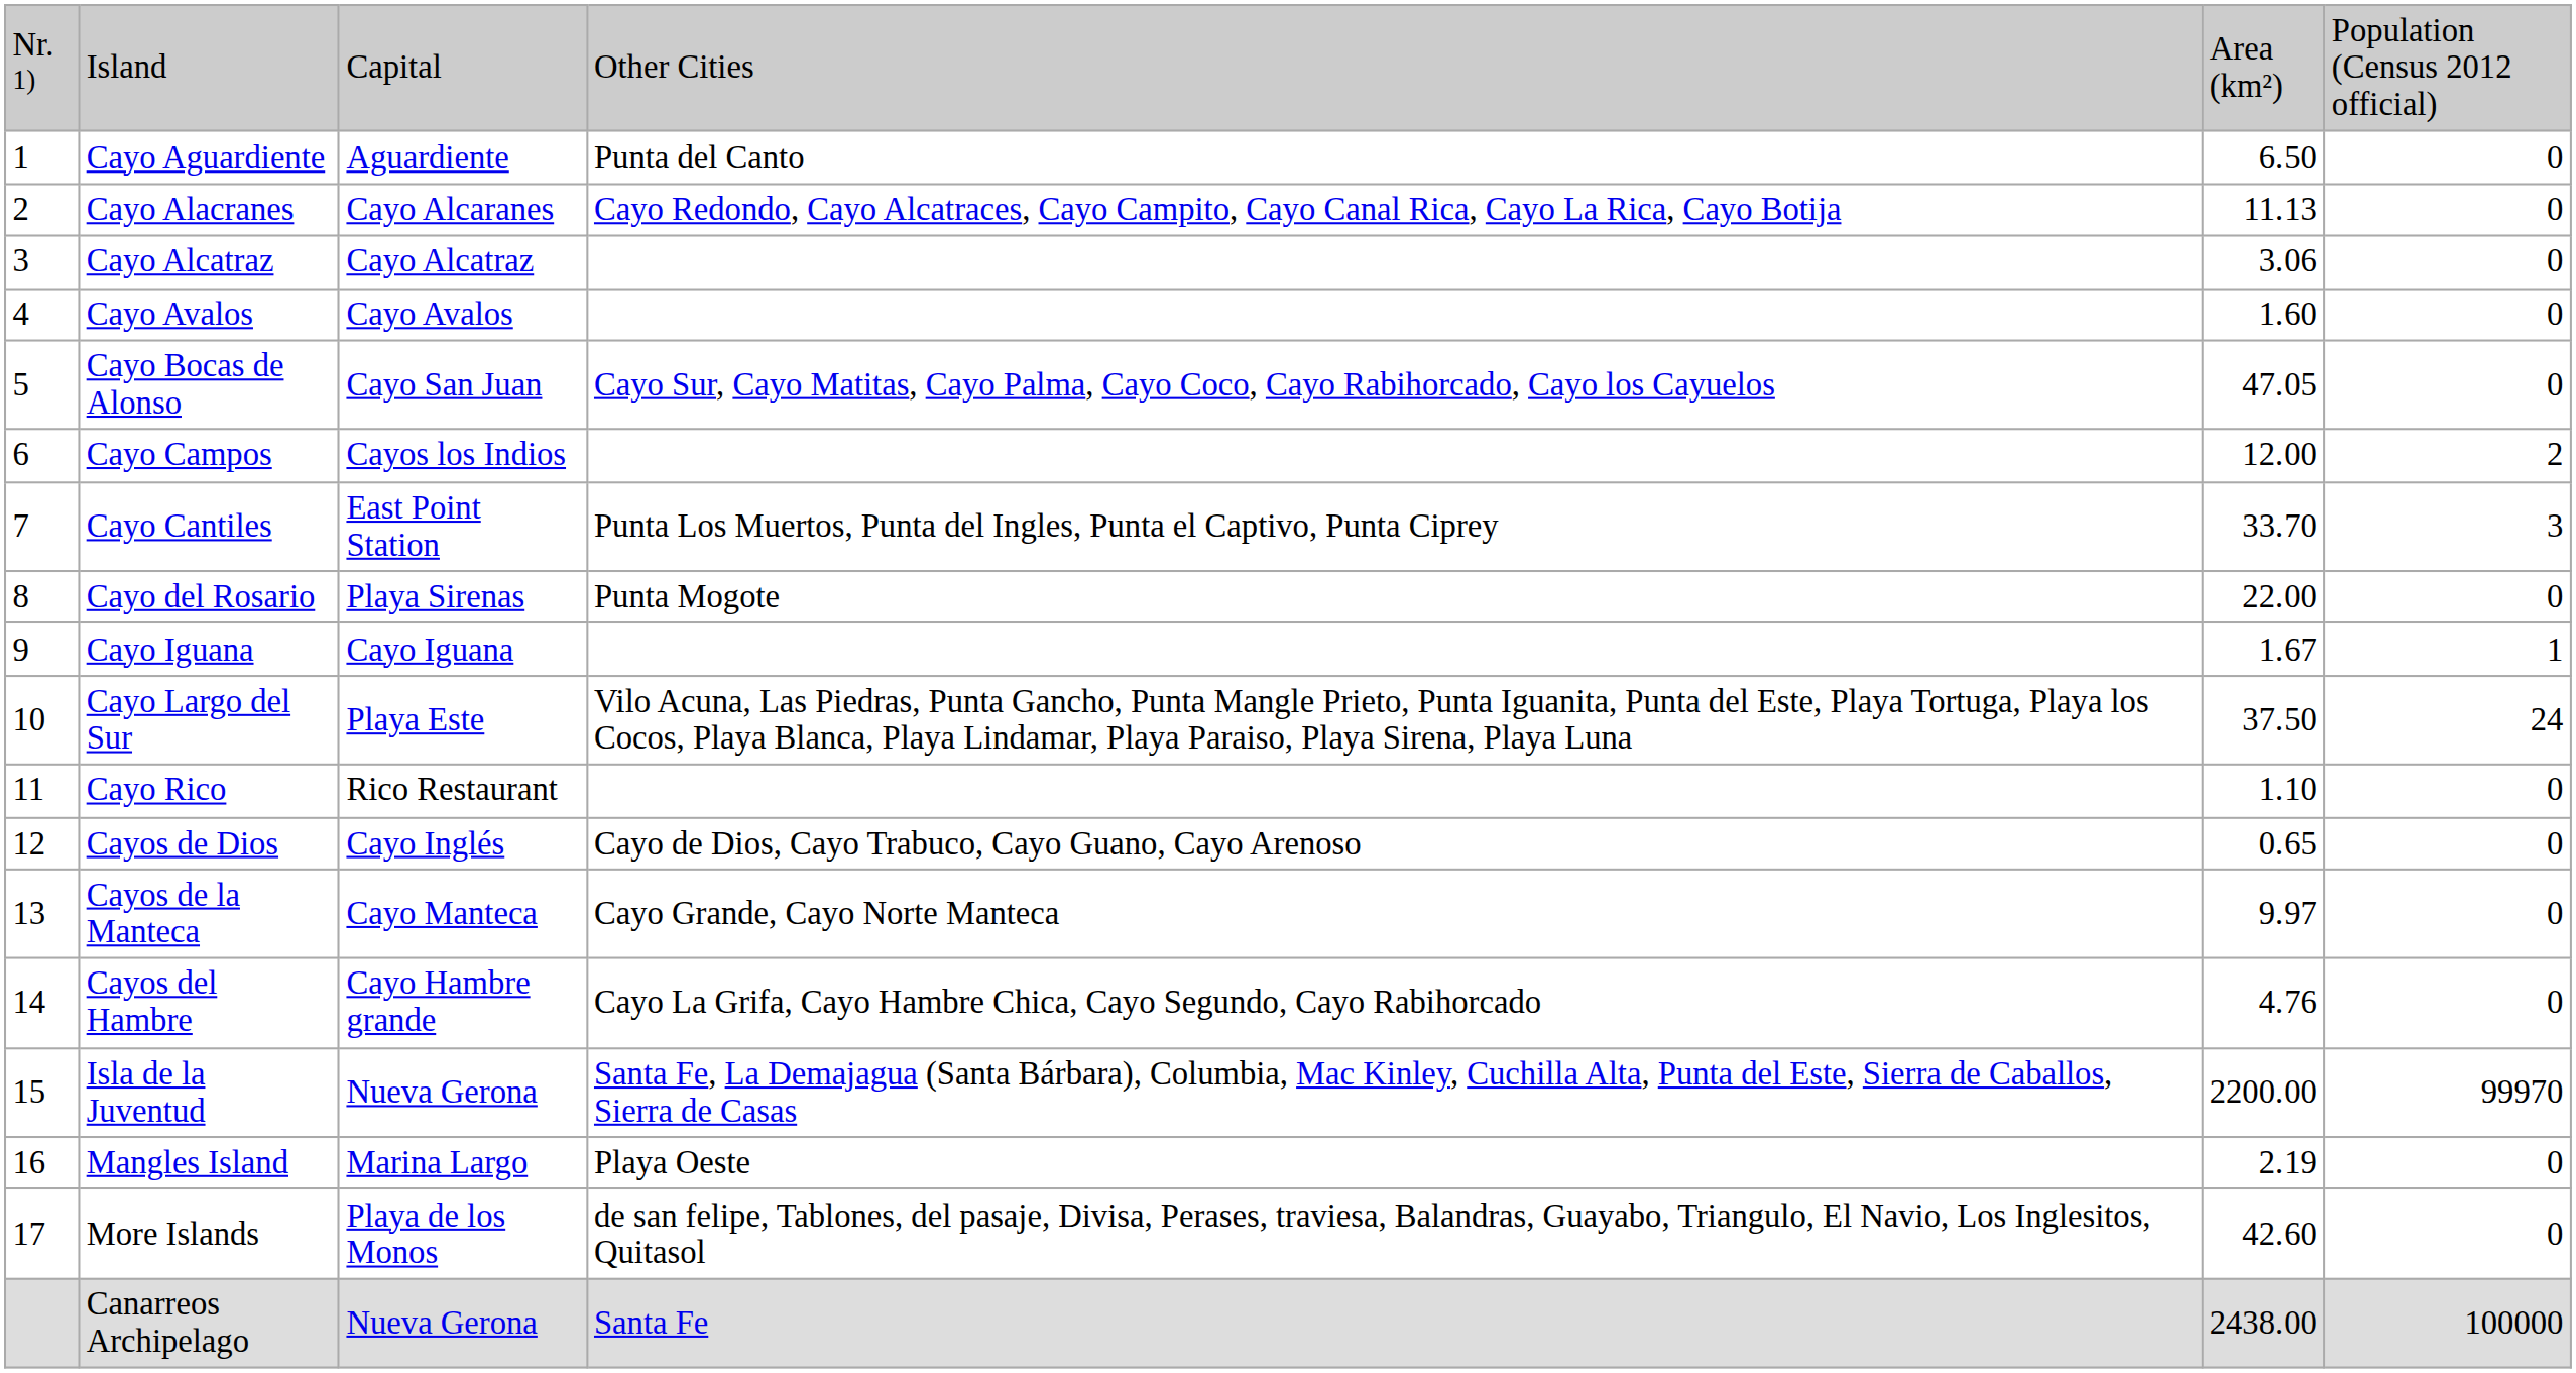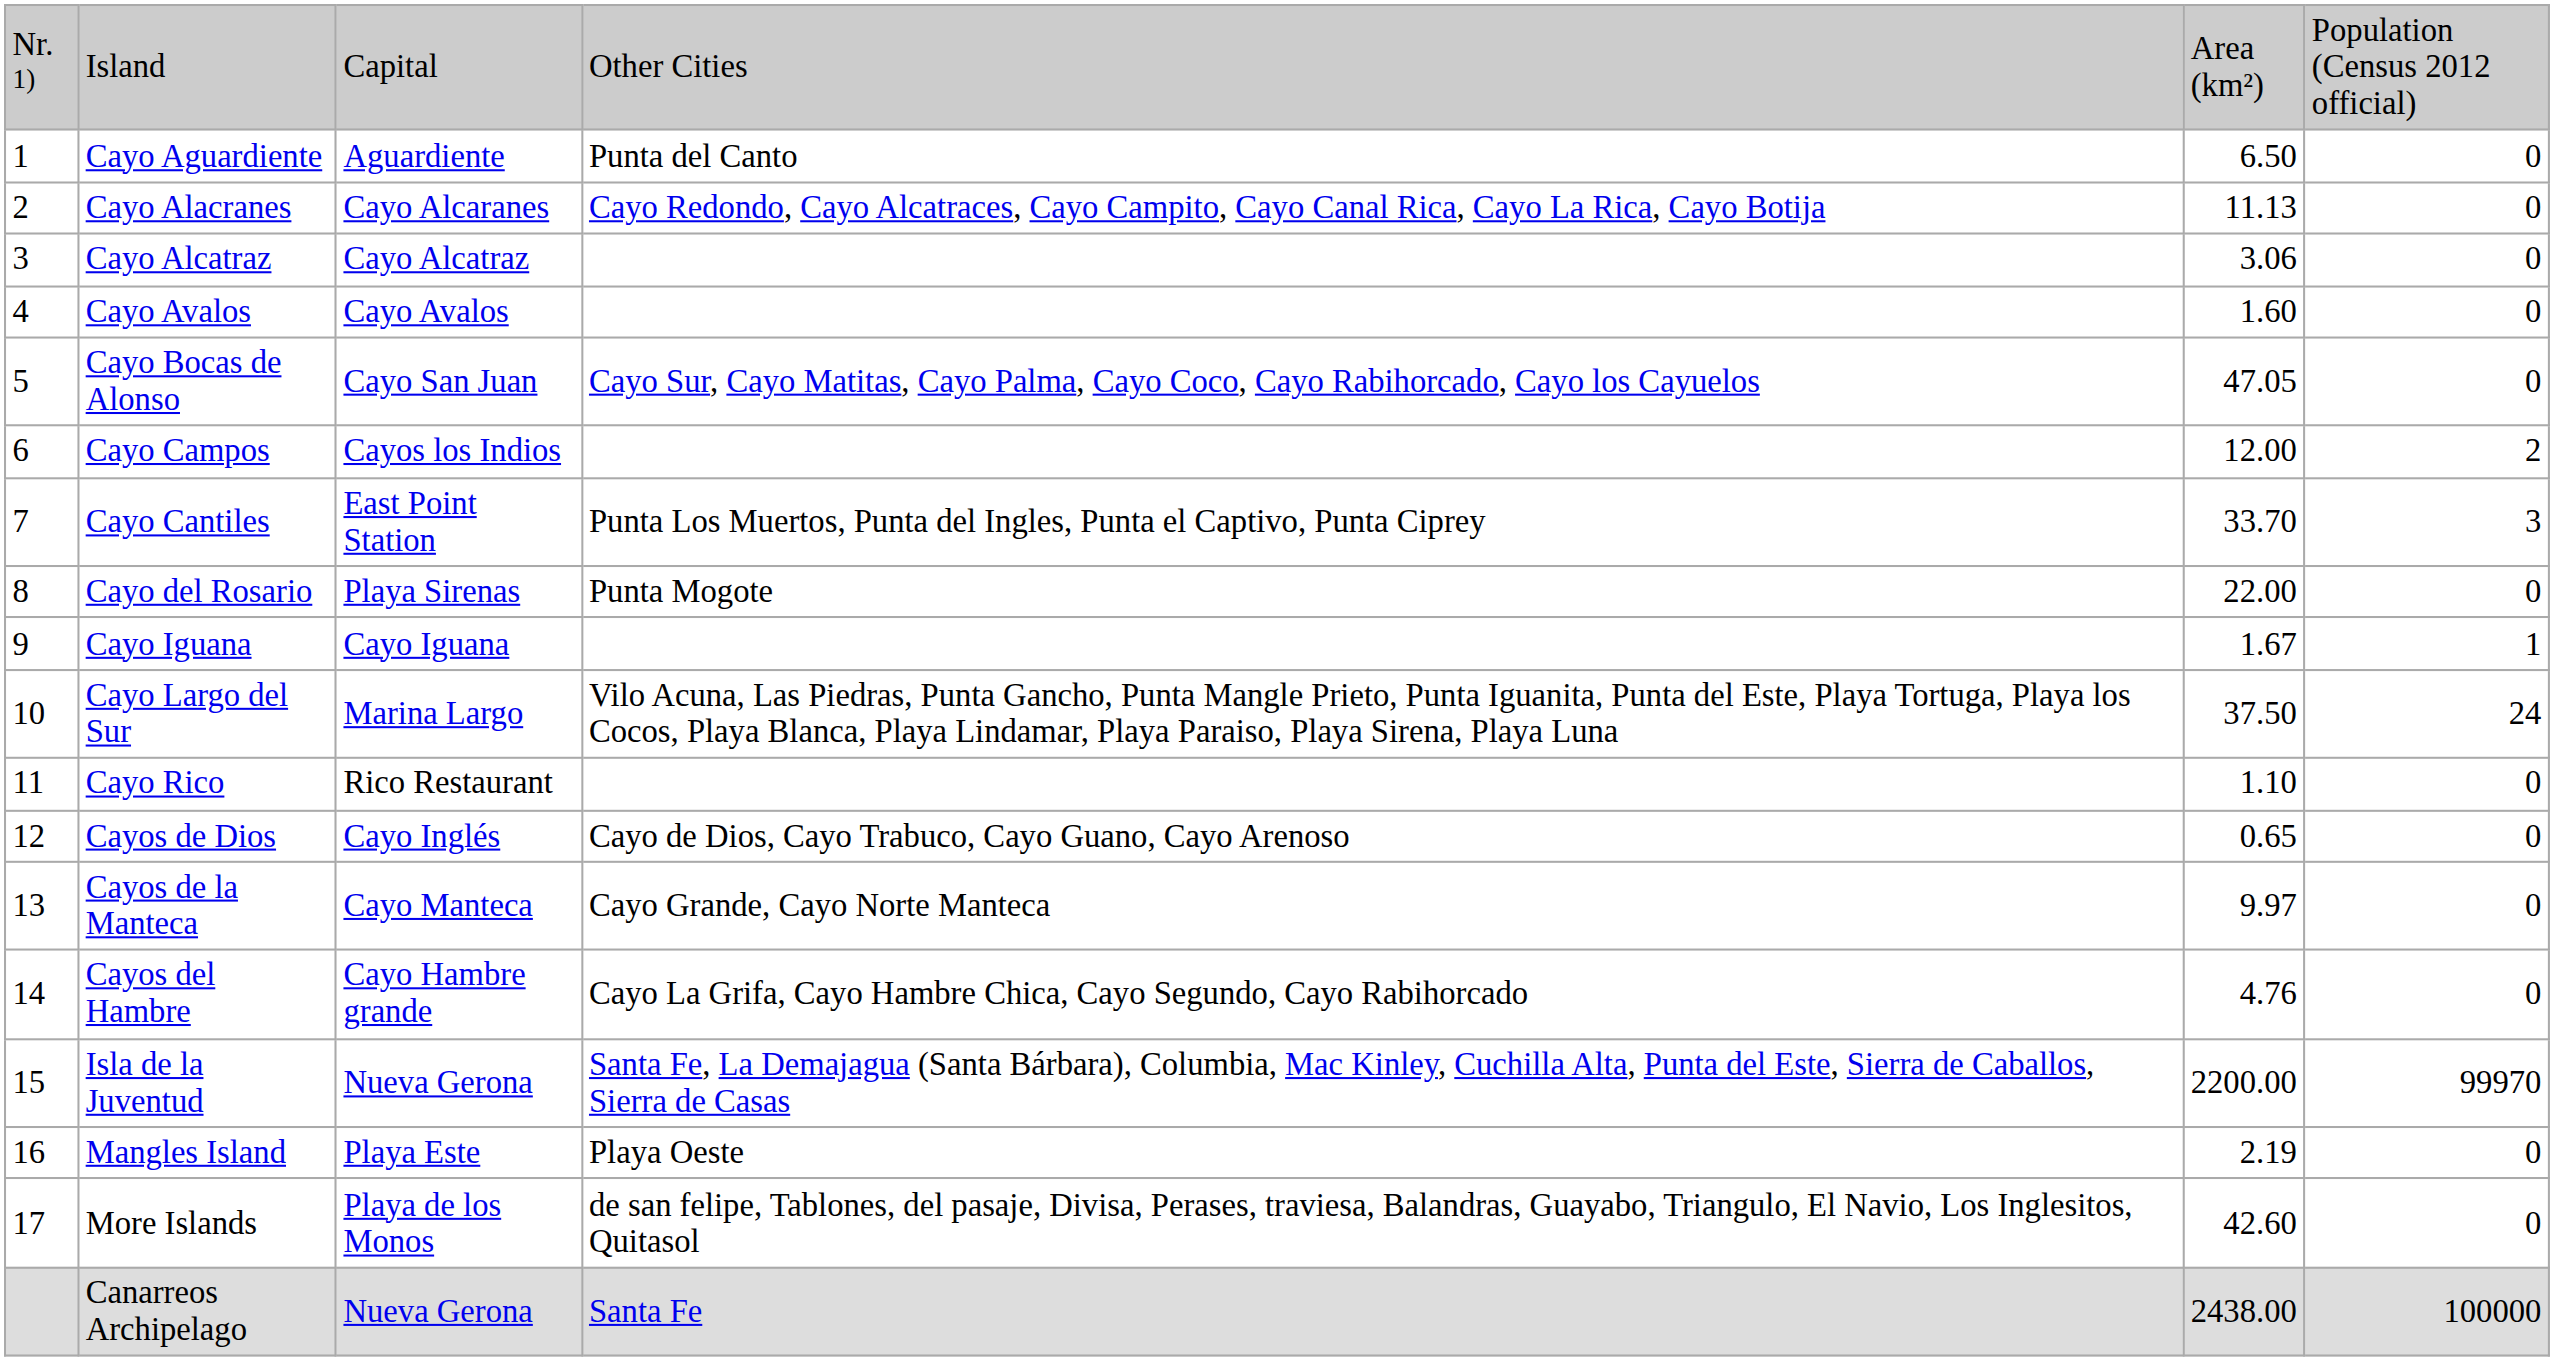 <table class="wikitable sortable">
 <tr>
 <td style="background: #CCC;">Nr.<sup> 1)</sup></td>
 <td style="background: #CCC;">Island</td>
 <td style="background: #CCC;">Capital</td>
 <td style="background: #CCC;">Other Cities</td>
 <td style="background: #CCC;">Area<br>(km²)</td>
 <td style="background: #CCC;">Population<br>(Census 2012 official)</td>
 </tr>
 <tr style="background: #FFF;">
 <td>1</td>
 <td><a href='#'>Cayo Aguardiente</a></td>
 <td><a href='#'>Aguardiente</a></td>
 <td>Punta del Canto</td>
 <td align="right">6.50</td>
 <td align="right">0</td>
 </tr>
 <tr style="background: #FFF;">
 <td>2</td>
 <td><a href='#'>Cayo Alacranes</a></td>
 <td><a href='#'>Cayo Alcaranes</a></td>
 <td><a href='#'>Cayo Redondo</a>, <a href='#'>Cayo Alcatraces</a>, <a href='#'>Cayo Campito</a>, <a href='#'>Cayo Canal Rica</a>, <a href='#'>Cayo La Rica</a>, <a href='#'>Cayo Botija</a></td>
 <td align="right">11.13</td>
 <td align="right">0</td>
 </tr>
 <tr style="background: #FFF;">
 <td>3</td>
 <td><a href='#'>Cayo Alcatraz</a></td>
 <td><a href='#'>Cayo Alcatraz</a></td>
 <td></td>
 <td align="right">3.06</td>
 <td align="right">0</td>
 </tr>
 <tr style="background: #FFF;">
 <td>4</td>
 <td><a href='#'>Cayo Avalos</a></td>
 <td><a href='#'>Cayo Avalos</a></td>
 <td></td>
 <td align="right">1.60</td>
 <td align="right">0</td>
 </tr>
 <tr style="background: #FFF;">
 <td>5</td>
 <td><a href='#'>Cayo Bocas de Alonso</a></td>
 <td><a href='#'>Cayo San Juan</a></td>
 <td><a href='#'>Cayo Sur</a>, <a href='#'>Cayo Matitas</a>, <a href='#'>Cayo Palma</a>, <a href='#'>Cayo Coco</a>, <a href='#'>Cayo Rabihorcado</a>, <a href='#'>Cayo los Cayuelos</a></td>
 <td align="right">47.05</td>
 <td align="right">0</td>
 </tr>
 <tr style="background: #FFF;">
 <td>6</td>
 <td><a href='#'>Cayo Campos</a></td>
 <td><a href='#'>Cayos los Indios</a></td>
 <td></td>
 <td align="right">12.00</td>
 <td align="right">2</td>
 </tr>
 <tr style="background: #FFF;">
 <td>7</td>
 <td><a href='#'>Cayo Cantiles</a></td>
 <td><a href='#'>East Point Station</a></td>
 <td>Punta Los Muertos, Punta del Ingles, Punta el Captivo, Punta Ciprey</td>
 <td align="right">33.70</td>
 <td align="right">3</td>
 </tr>
 <tr style="background: #FFF;">
 <td>8</td>
 <td><a href='#'>Cayo del Rosario</a></td>
 <td><a href='#'>Playa Sirenas</a></td>
 <td>Punta Mogote</td>
 <td align="right">22.00</td>
 <td align="right">0</td>
 </tr>
 <tr style="background: #FFF;">
 <td>9</td>
 <td><a href='#'>Cayo Iguana</a></td>
 <td><a href='#'>Cayo Iguana</a></td>
 <td></td>
 <td align="right">1.67</td>
 <td align="right">1</td>
 </tr>
 <tr style="background: #FFF;">
 <td>10</td>
 <td><a href='#'>Cayo Largo del Sur</a></td>
-<td><a href='#'>Playa Este</a></td>
+<td><a href='#'>Marina Largo</a></td>
 <td>Vilo Acuna, Las Piedras, Punta Gancho, Punta Mangle Prieto, Punta Iguanita, Punta del Este, Playa Tortuga, Playa los Cocos, Playa Blanca, Playa Lindamar, Playa Paraiso, Playa Sirena, Playa Luna</td>
 <td align="right">37.50</td>
 <td align="right">24</td>
 </tr>
 <tr style="background: #FFF;">
 <td>11</td>
 <td><a href='#'>Cayo Rico</a></td>
 <td>Rico Restaurant</td>
 <td></td>
 <td align="right">1.10</td>
 <td align="right">0</td>
 </tr>
 <tr style="background: #FFF;">
 <td>12</td>
 <td><a href='#'>Cayos de Dios</a></td>
 <td><a href='#'>Cayo Inglés</a></td>
 <td>Cayo de Dios, Cayo Trabuco, Cayo Guano, Cayo Arenoso</td>
 <td align="right">0.65</td>
 <td align="right">0</td>
 </tr>
 <tr style="background: #FFF;">
 <td>13</td>
 <td><a href='#'>Cayos de la Manteca</a></td>
 <td><a href='#'>Cayo Manteca</a></td>
 <td>Cayo Grande, Cayo Norte Manteca</td>
 <td align="right">9.97</td>
 <td align="right">0</td>
 </tr>
 <tr style="background: #FFF;">
 <td>14</td>
 <td><a href='#'>Cayos del Hambre</a></td>
 <td><a href='#'>Cayo Hambre grande</a></td>
 <td>Cayo La Grifa, Cayo Hambre Chica, Cayo Segundo, Cayo Rabihorcado</td>
 <td align="right">4.76</td>
 <td align="right">0</td>
 </tr>
 <tr style="background: #FFF;">
 <td>15</td>
 <td><a href='#'>Isla de la Juventud</a></td>
 <td><a href='#'>Nueva Gerona</a></td>
 <td><a href='#'>Santa Fe</a>, <a href='#'>La Demajagua</a> (Santa Bárbara), Columbia, <a href='#'>Mac Kinley</a>, <a href='#'>Cuchilla Alta</a>, <a href='#'>Punta del Este</a>, <a href='#'>Sierra de Caballos</a>, <a href='#'>Sierra de Casas</a></td>
 <td align="right">2200.00</td>
 <td align="right">99970</td>
 </tr>
 <tr style="background: #FFF;">
 <td>16</td>
 <td><a href='#'>Mangles Island</a></td>
-<td><a href='#'>Marina Largo</a></td>
+<td><a href='#'>Playa Este</a></td>
 <td>Playa Oeste</td>
 <td align="right">2.19</td>
 <td align="right">0</td>
 </tr>
 <tr style="background: #FFF;">
 <td>17</td>
 <td>More Islands</td>
 <td><a href='#'>Playa de los Monos</a></td>
 <td>de san felipe, Tablones, del pasaje, Divisa, Perases, traviesa,  Balandras, Guayabo, Triangulo, El Navio, Los Inglesitos, Quitasol</td>
 <td align="right">42.60</td>
 <td align="right">0</td>
 </tr>
 <tr style="background: #DDD;" | class="sortbottom">
 <td> </td>
 <td>Canarreos Archipelago</td>
 <td><a href='#'>Nueva Gerona</a></td>
 <td><a href='#'>Santa Fe</a></td>
 <td align="right">2438.00</td>
 <td align="right">100000</td>
 </tr>
 </table>
